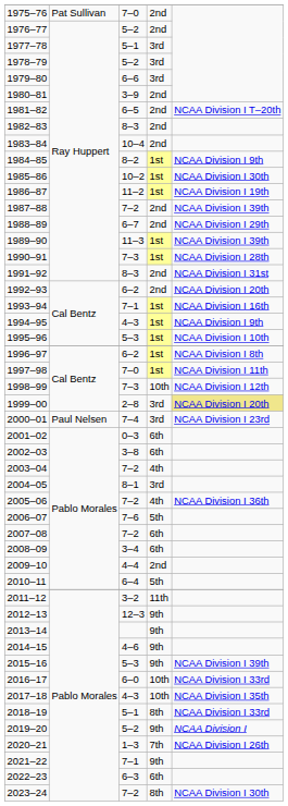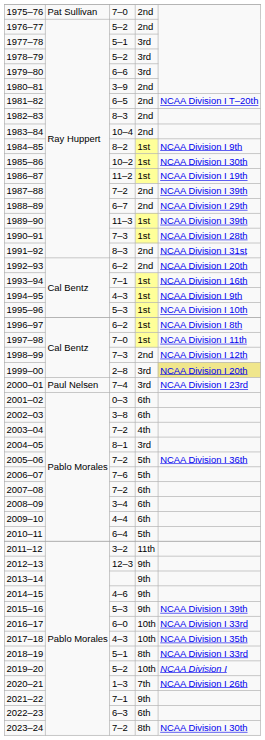 <table class=wikitable style="font-size: 95%">
 <tr>
 </tr>
 <tr>
 <td>1975–76</td>
 <td>Pat Sullivan</td>
 <td>7–0</td>
 <td>2nd</td>
 <td rowspan=6></td>
 </tr>
 <tr>
 <td>1976–77</td>
 <td rowspan=16>Ray Huppert</td>
 <td>5–2</td>
 <td>2nd</td>
 </tr>
 <tr>
 <td>1977–78</td>
 <td>5–1</td>
 <td>3rd</td>
 </tr>
 <tr>
 <td>1978–79</td>
 <td>5–2</td>
 <td>3rd</td>
 </tr>
 <tr>
 <td>1979–80</td>
 <td>6–6</td>
 <td>3rd</td>
 </tr>
 <tr>
 <td>1980–81</td>
 <td>3–9</td>
 <td>2nd</td>
 </tr>
 <tr>
 <td>1981–82</td>
 <td>6–5</td>
 <td>2nd</td>
 <td><a href='#'>NCAA Division I T–20th</a></td>
 </tr>
 <tr>
 <td>1982–83</td>
 <td>8–3</td>
 <td>2nd</td>
 <td></td>
 </tr>
 <tr>
 <td>1983–84</td>
 <td>10–4</td>
 <td>2nd</td>
 <td></td>
 </tr>
 <tr>
 <td>1984–85</td>
 <td>8–2</td>
 <td bgcolor=ffff99>1st</td>
 <td><a href='#'>NCAA Division I 9th</a></td>
 </tr>
 <tr>
 <td>1985–86</td>
 <td>10–2</td>
 <td bgcolor=ffff99>1st</td>
 <td><a href='#'>NCAA Division I 30th</a></td>
 </tr>
 <tr>
 <td>1986–87</td>
 <td>11–2</td>
 <td bgcolor=ffff99>1st</td>
 <td><a href='#'>NCAA Division I 19th</a></td>
 </tr>
 <tr>
 <td>1987–88</td>
 <td>7–2</td>
 <td>2nd</td>
 <td><a href='#'>NCAA Division I 39th</a></td>
 </tr>
 <tr>
 <td>1988–89</td>
 <td>6–7</td>
 <td>2nd</td>
 <td><a href='#'>NCAA Division I 29th</a></td>
 </tr>
 <tr>
 <td>1989–90</td>
 <td>11–3</td>
 <td bgcolor=ffff99>1st</td>
 <td><a href='#'>NCAA Division I 39th</a></td>
 </tr>
 <tr>
 <td>1990–91</td>
 <td>7–3</td>
 <td bgcolor=ffff99>1st</td>
 <td><a href='#'>NCAA Division I 28th</a></td>
 </tr>
 <tr>
 <td>1991–92</td>
 <td>8–3</td>
 <td>2nd</td>
 <td><a href='#'>NCAA Division I 31st</a></td>
 </tr>
 <tr>
 <td>1992–93</td>
 <td rowspan=4>Cal Bentz</td>
 <td>6–2</td>
 <td>2nd</td>
 <td><a href='#'>NCAA Division I 20th</a></td>
 </tr>
 <tr>
 <td>1993–94</td>
 <td>7–1</td>
 <td bgcolor=ffff99>1st</td>
 <td><a href='#'>NCAA Division I 16th</a></td>
 </tr>
 <tr>
 <td>1994–95</td>
 <td>4–3</td>
 <td bgcolor=ffff99>1st</td>
 <td><a href='#'>NCAA Division I 9th</a></td>
 </tr>
 <tr>
 <td>1995–96</td>
 <td>5–3</td>
 <td bgcolor=ffff99>1st</td>
 <td><a href='#'>NCAA Division I 10th</a></td>
 </tr>
 <tr>
 </tr>
 <tr>
 <td>1996–97</td>
 <td rowspan=4>Cal Bentz</td>
 <td>6–2</td>
 <td bgcolor=ffff99>1st</td>
 <td><a href='#'>NCAA Division I 8th</a></td>
 </tr>
 <tr>
 <td>1997–98</td>
 <td>7–0</td>
 <td bgcolor=ffff99>1st</td>
 <td><a href='#'>NCAA Division I 11th</a></td>
 </tr>
 <tr>
 <td>1998–99</td>
 <td>7–3</td>
-<td>10th</td>
+<td>2nd</td>
 <td><a href='#'>NCAA Division I 12th</a></td>
 </tr>
 <tr>
 <td>1999–00</td>
 <td>2–8</td>
 <td>3rd</td>
 <td style="background: khaki;"><a href='#'>NCAA Division I 20th</a></td>
 </tr>
 <tr>
 <td>2000–01</td>
 <td>Paul Nelsen</td>
 <td>7–4</td>
 <td>3rd</td>
 <td><a href='#'>NCAA Division I 23rd</a></td>
 </tr>
 <tr>
 <td>2001–02</td>
 <td rowspan=10>Pablo Morales</td>
 <td>0–3</td>
 <td>6th</td>
 <td></td>
 </tr>
 <tr>
 <td>2002–03</td>
 <td>3–8</td>
 <td>6th</td>
 <td></td>
 </tr>
 <tr>
 <td>2003–04</td>
 <td>7–2</td>
 <td>4th</td>
 <td></td>
 </tr>
 <tr>
 <td>2004–05</td>
 <td>8–1</td>
 <td>3rd</td>
 <td></td>
 </tr>
 <tr>
 <td>2005–06</td>
 <td>7–2</td>
-<td>4th</td>
+<td>5th</td>
 <td><a href='#'>NCAA Division I 36th</a></td>
 </tr>
 <tr>
 <td>2006–07</td>
 <td>7–6</td>
 <td>5th</td>
 <td></td>
 </tr>
 <tr>
 <td>2007–08</td>
 <td>7–2</td>
 <td>6th</td>
 <td></td>
 </tr>
 <tr>
 <td>2008–09</td>
 <td>3–4</td>
 <td>6th</td>
 <td></td>
 </tr>
 <tr>
 <td>2009–10</td>
 <td>4–4</td>
-<td>2nd</td>
+<td>6th</td>
 <td></td>
 </tr>
 <tr>
 <td>2010–11</td>
 <td>6–4</td>
 <td>5th</td>
 <td></td>
 </tr>
 <tr>
 </tr>
 <tr>
 <td>2011–12</td>
 <td rowspan=13>Pablo Morales</td>
 <td>3–2</td>
 <td>11th</td>
 <td></td>
 </tr>
 <tr>
 <td>2012–13</td>
 <td>12–3</td>
 <td>9th</td>
 <td></td>
 </tr>
 <tr>
 <td>2013–14</td>
 <td></td>
 <td>9th</td>
 <td></td>
 </tr>
 <tr>
 <td>2014–15</td>
 <td>4–6</td>
 <td>9th</td>
 <td></td>
 </tr>
 <tr>
 <td>2015–16</td>
 <td>5–3</td>
 <td>9th</td>
 <td><a href='#'>NCAA Division I 39th</a></td>
 </tr>
 <tr>
 <td>2016–17</td>
 <td>6–0</td>
 <td>10th</td>
 <td><a href='#'>NCAA Division I 33rd</a></td>
 </tr>
 <tr>
 <td>2017–18</td>
 <td>4–3</td>
 <td>10th</td>
 <td><a href='#'>NCAA Division I 35th</a></td>
 </tr>
 <tr>
 <td>2018–19</td>
 <td>5–1</td>
 <td>8th</td>
 <td><a href='#'>NCAA Division I 33rd</a></td>
 </tr>
 <tr>
 <td>2019–20</td>
 <td>5–2</td>
-<td>9th</td>
+<td>10th</td>
 <td><em><a href='#'>NCAA Division I</a></em></td>
 </tr>
 <tr>
 <td>2020–21</td>
 <td>1–3</td>
 <td>7th</td>
 <td><a href='#'>NCAA Division I 26th</a></td>
 </tr>
 <tr>
 <td>2021–22</td>
 <td>7–1</td>
 <td>9th</td>
 <td></td>
 </tr>
 <tr>
 <td>2022–23</td>
 <td>6–3</td>
 <td>6th</td>
 <td></td>
 </tr>
 <tr>
 <td>2023–24</td>
 <td>7–2</td>
 <td>8th</td>
 <td><a href='#'>NCAA Division I 30th</a></td>
 </tr>
 </table>
